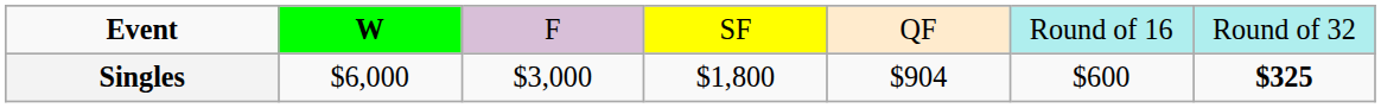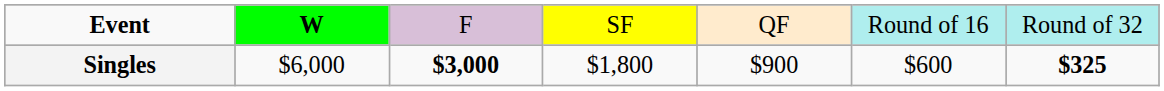 <table class=wikitable style=font-size:90%;text-align:center>
 <tr>
 <td style="width:130px"><strong>Event</strong></td>
 <td style="width:85px; background:lime"><strong>W</strong></td>
 <td style="width:85px; background:thistle">F</td>
 <td style="width:85px; background:#ffff00">SF</td>
 <td style="width:85px; background:#ffebcd">QF</td>
 <td style="width:85px; background:#afeeee">Round of 16</td>
 <td style="width:85px; background:#afeeee">Round of 32</td>
 </tr>
 <tr>
 <th style=background:#f3f3f3>Singles </th>
 <td>$6,000</td>
-<td>$3,000</td>
+<td><strong>$3,000</strong></td>
 <td>$1,800</td>
-<td>$904</td>
+<td>$900</td>
 <td>$600</td>
 <td><strong>$325</strong></td>
 </tr>
 </table>
